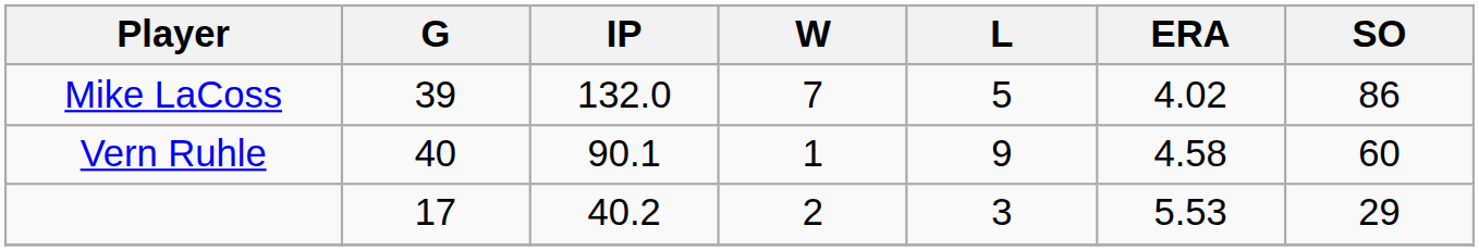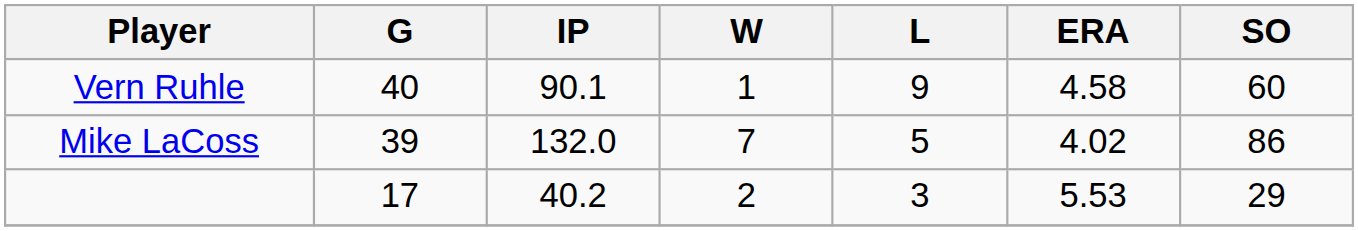 <table class="wikitable sortable">
 <tr>
 <th bgcolor="#DDDDFF" width="16%">Player</th>
 <th bgcolor="#DDDDFF" width="9%">G</th>
 <th bgcolor="#DDDDFF" width="9%">IP</th>
 <th bgcolor="#DDDDFF" width="9%">W</th>
 <th bgcolor="#DDDDFF" width="9%">L</th>
 <th bgcolor="#DDDDFF" width="9%">ERA</th>
 <th bgcolor="#DDDDFF" width="9%">SO</th>
 </tr>
+<tr align=center>
+<td><a href='#'>Vern Ruhle</a></td>
+<td>40</td>
+<td>90.1</td>
+<td>1</td>
+<td>9</td>
+<td>4.58</td>
+<td>60</td>
+</tr>
 <tr align="center">
 <td><a href='#'>Mike LaCoss</a></td>
 <td>39</td>
 <td>132.0</td>
 <td>7</td>
 <td>5</td>
 <td>4.02</td>
 <td>86</td>
-</tr>
-<tr align=center>
-<td><a href='#'>Vern Ruhle</a></td>
-<td>40</td>
-<td>90.1</td>
-<td>1</td>
-<td>9</td>
-<td>4.58</td>
-<td>60</td>
 </tr>
 <tr align=center>
 <td></td>
 <td>17</td>
 <td>40.2</td>
 <td>2</td>
 <td>3</td>
 <td>5.53</td>
 <td>29</td>
 </tr>
 <tr align="center">
 </tr>
 </table>
